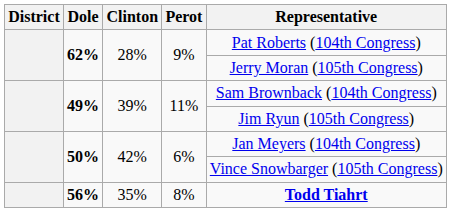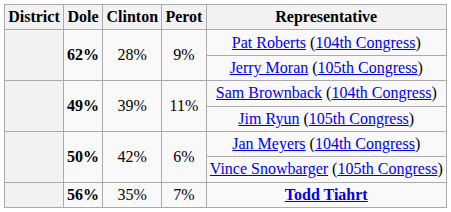 <table class="wikitable sortable">
 <tr>
 <th>District</th>
 <th>Dole</th>
 <th>Clinton</th>
 <th>Perot</th>
 <th>Representative</th>
 </tr>
 <tr align=center>
 <th rowspan=2 ></th>
 <td rowspan=2><strong>62%</strong></td>
 <td rowspan=2>28%</td>
 <td rowspan=2>9%</td>
 <td><a href='#'>Pat Roberts</a> (<a href='#'>104th Congress</a>)</td>
 </tr>
 <tr align=center>
 <td><a href='#'>Jerry Moran</a> (<a href='#'>105th Congress</a>)</td>
 </tr>
 <tr align=center>
 <th rowspan=2 ></th>
 <td rowspan=2><strong>49%</strong></td>
 <td rowspan=2>39%</td>
 <td rowspan=2>11%</td>
 <td><a href='#'>Sam Brownback</a> (<a href='#'>104th Congress</a>)</td>
 </tr>
 <tr align=center>
 <td><a href='#'>Jim Ryun</a> (<a href='#'>105th Congress</a>)</td>
 </tr>
 <tr align=center>
 <th rowspan=2 ></th>
 <td rowspan=2><strong>50%</strong></td>
 <td rowspan=2>42%</td>
 <td rowspan=2>6%</td>
 <td><a href='#'>Jan Meyers</a> (<a href='#'>104th Congress</a>)</td>
 </tr>
 <tr align=center>
 <td><a href='#'>Vince Snowbarger</a> (<a href='#'>105th Congress</a>)</td>
 </tr>
 <tr align=center>
 <th></th>
 <td><strong>56%</strong></td>
 <td>35%</td>
-<td>8%</td>
+<td>7%</td>
 <td><strong><a href='#'>Todd Tiahrt</a></strong></td>
 </tr>
 </table>
